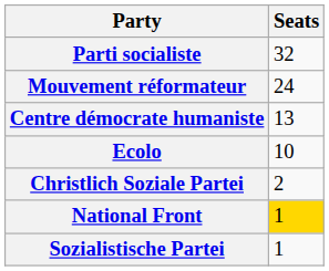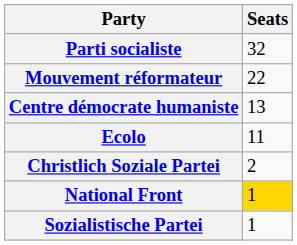 <table class="wikitable alternance">
 <tr>
 <th scope=col>Party</th>
 <th scope=col>Seats</th>
 </tr>
 <tr>
 <th scope=row><a href='#'>Parti socialiste</a></th>
 <td>32</td>
 </tr>
 <tr>
 <th scope=row><a href='#'>Mouvement réformateur</a></th>
-<td>24</td>
+<td>22</td>
 </tr>
 <tr>
 <th scope=row><a href='#'>Centre démocrate humaniste</a></th>
 <td>13</td>
 </tr>
 <tr>
 <th scope=row><a href='#'>Ecolo</a></th>
-<td>10</td>
+<td>11</td>
 </tr>
 <tr>
 <th scope=row><a href='#'>Christlich Soziale Partei</a></th>
 <td>2</td>
 </tr>
 <tr>
 <th scope=row><a href='#'>National Front</a></th>
 <td style="background: gold;">1</td>
 </tr>
 <tr>
 <th scope=row><a href='#'>Sozialistische Partei</a></th>
 <td>1</td>
 </tr>
 </table>
